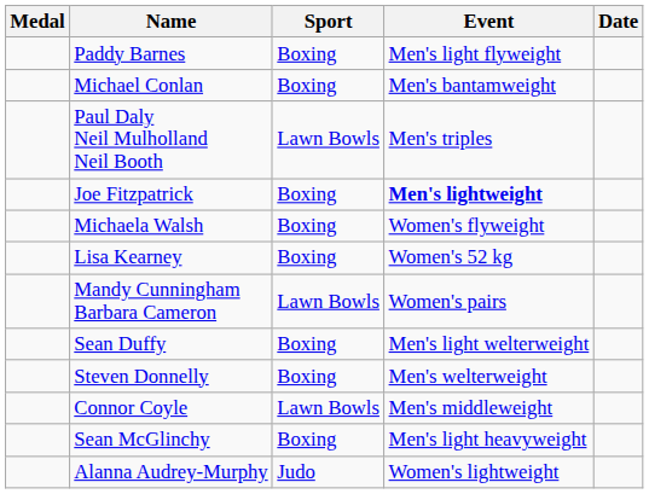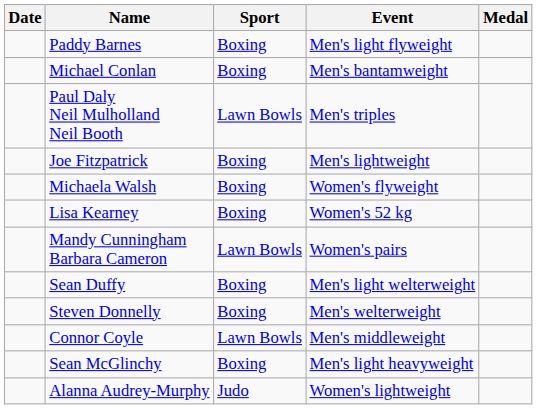 <table class="wikitable sortable">
 <tr>
-<th>Medal</th>
+<th>Date</th>
 <th>Name</th>
 <th>Sport</th>
 <th>Event</th>
-<th>Date</th>
+<th>Medal</th>
 </tr>
 <tr>
 <td></td>
 <td><a href='#'>Paddy Barnes</a></td>
 <td><a href='#'>Boxing</a></td>
 <td><a href='#'>Men's light flyweight</a></td>
 <td></td>
 </tr>
 <tr>
 <td></td>
 <td><a href='#'>Michael Conlan</a></td>
 <td><a href='#'>Boxing</a></td>
 <td><a href='#'>Men's bantamweight</a></td>
 <td></td>
 </tr>
 <tr>
 <td></td>
 <td><a href='#'>Paul Daly</a><br><a href='#'>Neil Mulholland</a><br><a href='#'>Neil Booth</a></td>
 <td><a href='#'>Lawn Bowls</a></td>
 <td><a href='#'>Men's triples</a></td>
 <td></td>
 </tr>
 <tr>
 <td></td>
 <td><a href='#'>Joe Fitzpatrick</a></td>
 <td><a href='#'>Boxing</a></td>
-<td><strong><a href='#'>Men's lightweight</a></strong></td>
+<td><a href='#'>Men's lightweight</a></td>
 <td></td>
 </tr>
 <tr>
 <td></td>
 <td><a href='#'>Michaela Walsh</a></td>
 <td><a href='#'>Boxing</a></td>
 <td><a href='#'>Women's flyweight</a></td>
 <td></td>
 </tr>
 <tr>
 <td></td>
 <td><a href='#'>Lisa Kearney</a></td>
 <td><a href='#'>Boxing</a></td>
 <td><a href='#'>Women's 52 kg</a></td>
 <td></td>
 </tr>
 <tr>
 <td></td>
 <td><a href='#'>Mandy Cunningham</a><br><a href='#'>Barbara Cameron</a></td>
 <td><a href='#'>Lawn Bowls</a></td>
 <td><a href='#'>Women's pairs</a></td>
 <td></td>
 </tr>
 <tr>
 <td></td>
 <td><a href='#'>Sean Duffy</a></td>
 <td><a href='#'>Boxing</a></td>
 <td><a href='#'>Men's light welterweight</a></td>
 <td></td>
 </tr>
 <tr>
 <td></td>
 <td><a href='#'>Steven Donnelly</a></td>
 <td><a href='#'>Boxing</a></td>
 <td><a href='#'>Men's welterweight</a></td>
 <td></td>
 </tr>
 <tr>
 <td></td>
 <td><a href='#'>Connor Coyle</a></td>
 <td><a href='#'>Lawn Bowls</a></td>
 <td><a href='#'>Men's middleweight</a></td>
 <td></td>
 </tr>
 <tr>
 <td></td>
 <td><a href='#'>Sean McGlinchy</a></td>
 <td><a href='#'>Boxing</a></td>
 <td><a href='#'>Men's light heavyweight</a></td>
 <td></td>
 </tr>
 <tr>
 <td></td>
 <td><a href='#'>Alanna Audrey-Murphy</a></td>
 <td><a href='#'>Judo</a></td>
 <td><a href='#'>Women's lightweight</a></td>
 <td></td>
 </tr>
 </table>
